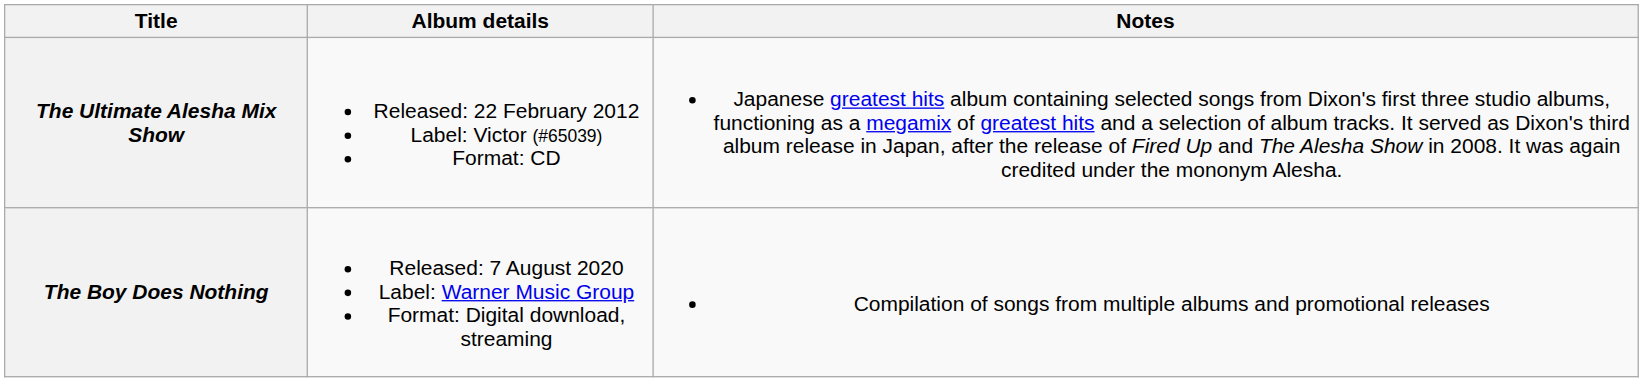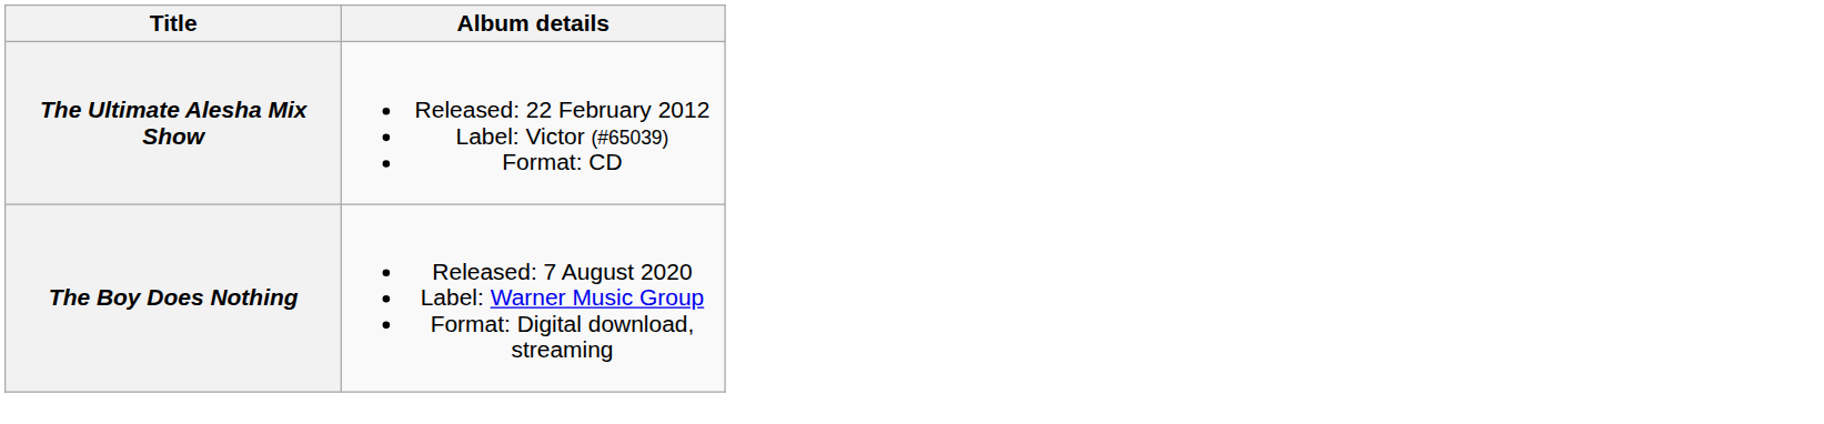 <table class="wikitable plainrowheaders" style="text-align:center;" border="1">
 <tr>
 <th scope="col" style="width:14em;">Title</th>
 <th scope="col" style="width:16em;">Album details</th>
-<th scope="col">Notes</th>
 </tr>
 <tr>
 <th scope="row"><em>The Ultimate Alesha Mix Show</em></th>
 <td><br><ul><li>Released: 22 February 2012</li><li>Label: Victor <small>(#65039)</small></li><li>Format: CD</li></ul></td>
-<td><br><ul><li>Japanese <a href='#'>greatest hits</a> album containing selected songs from Dixon's first three studio albums, functioning as a <a href='#'>megamix</a> of <a href='#'>greatest hits</a> and a selection of album tracks. It served as Dixon's third album release in Japan, after the release of <em>Fired Up</em> and <em>The Alesha Show</em> in 2008. It was again credited under the mononym Alesha.</li></ul></td>
 </tr>
 <tr>
 <th scope="row"><em>The Boy Does Nothing</em></th>
 <td><br><ul><li>Released: 7 August 2020</li><li>Label: <a href='#'>Warner Music Group</a></li><li>Format: Digital download, streaming</li></ul></td>
-<td><br><ul><li>Compilation of songs from multiple albums and promotional releases</li></ul></td>
 </tr>
 </table>
